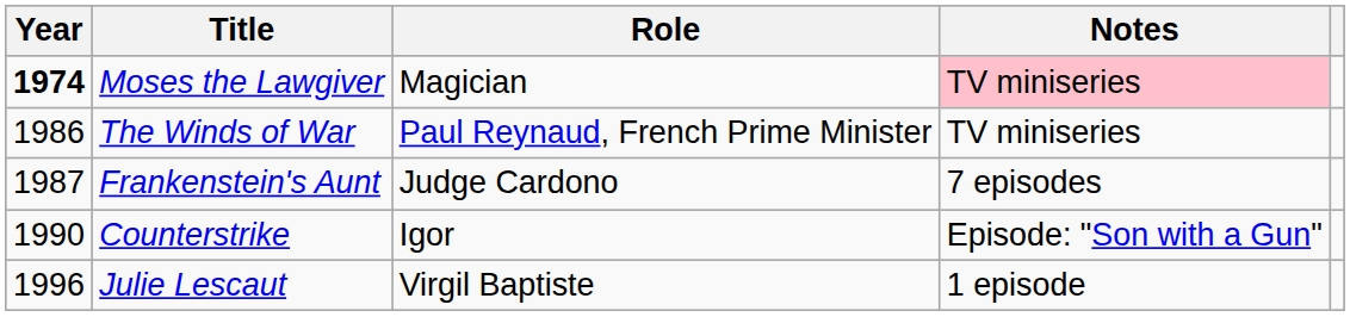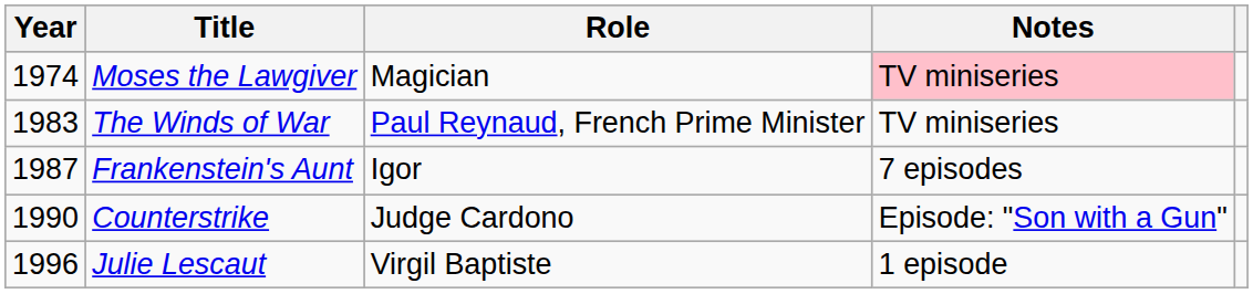 <table class="wikitable sortable">
 <tr>
 <th>Year</th>
 <th>Title</th>
 <th>Role</th>
 <th>Notes</th>
 <th scope="col" class="unsortable"></th>
 </tr>
 <tr>
-<td><strong>1974</strong></td>
+<td>1974</td>
 <td><em><a href='#'>Moses the Lawgiver</a></em></td>
 <td>Magician</td>
 <td style="background: pink;">TV miniseries</td>
 <td></td>
 </tr>
 <tr>
-<td>1986</td>
+<td>1983</td>
 <td><em><a href='#'>The Winds of War</a></em></td>
 <td><a href='#'>Paul Reynaud</a>, French Prime Minister</td>
 <td>TV miniseries</td>
 <td></td>
 </tr>
 <tr>
 <td>1987</td>
 <td><em><a href='#'>Frankenstein's Aunt</a></em></td>
-<td>Judge Cardono</td>
+<td>Igor</td>
 <td>7 episodes</td>
 <td></td>
 </tr>
 <tr>
 <td>1990</td>
 <td><em><a href='#'>Counterstrike</a></em></td>
-<td>Igor</td>
+<td>Judge Cardono</td>
 <td>Episode: "<a href='#'>Son with a Gun</a>"</td>
 <td></td>
 </tr>
 <tr>
 <td>1996</td>
 <td><em><a href='#'>Julie Lescaut</a></em></td>
 <td>Virgil Baptiste</td>
 <td>1 episode</td>
 <td></td>
 </tr>
 </table>
